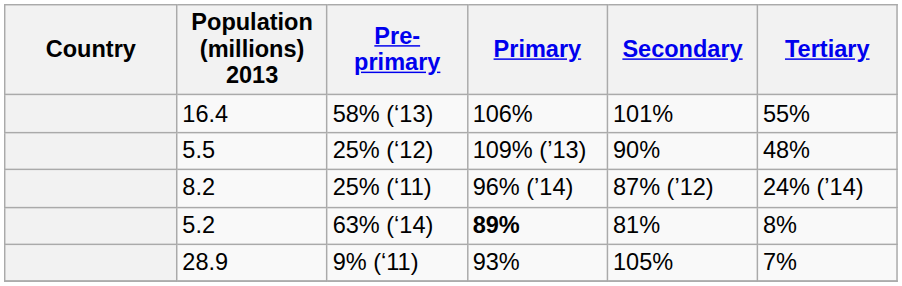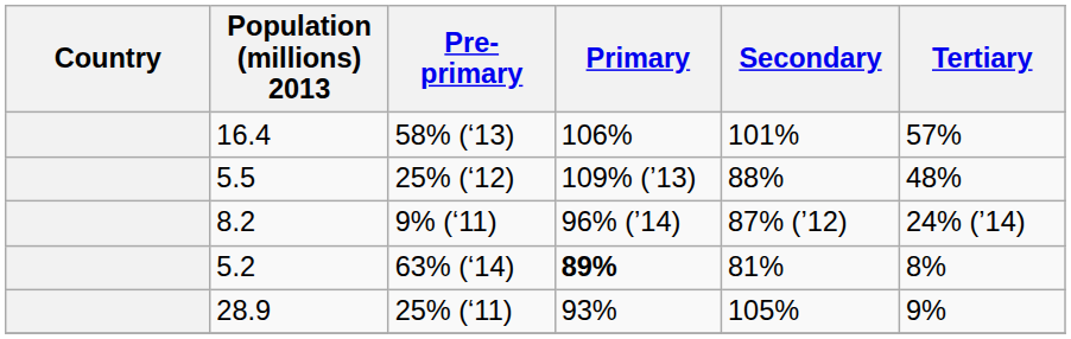 <table class="wikitable">
 <tr>
 <th scope="col" style="width: 130px;">Country</th>
 <th scope="col" style="width: 100px;">Population (millions) 2013</th>
 <th scope="col" style="width: 100px;"><a href='#'>Pre-primary</a></th>
 <th scope="col" style="width: 100px;"><a href='#'>Primary</a></th>
 <th scope="col" style="width: 100px;"><a href='#'>Secondary</a></th>
 <th scope="col" style="width: 100px;"><a href='#'>Tertiary</a></th>
 </tr>
 <tr>
 <th></th>
 <td>16.4</td>
 <td>58% (‘13)</td>
 <td>106%</td>
 <td>101%</td>
-<td>55%</td>
+<td>57%</td>
 </tr>
 <tr>
 <th></th>
 <td>5.5</td>
 <td>25% (‘12)</td>
 <td>109% (’13)</td>
-<td>90%</td>
+<td>88%</td>
 <td>48%</td>
 </tr>
 <tr>
 <th></th>
 <td>8.2</td>
-<td>25% (‘11)</td>
+<td>9% (‘11)</td>
 <td>96% (’14)</td>
 <td>87% (’12)</td>
 <td>24% (’14)</td>
 </tr>
 <tr>
 <th></th>
 <td>5.2</td>
 <td>63% (‘14)</td>
 <td><strong>89%</strong></td>
 <td>81%</td>
 <td>8%</td>
 </tr>
 <tr>
 <th></th>
 <td>28.9</td>
-<td>9% (‘11)</td>
+<td>25% (‘11)</td>
 <td>93%</td>
 <td>105%</td>
-<td>7%</td>
+<td>9%</td>
 </tr>
 <tr>
 </tr>
 </table>
